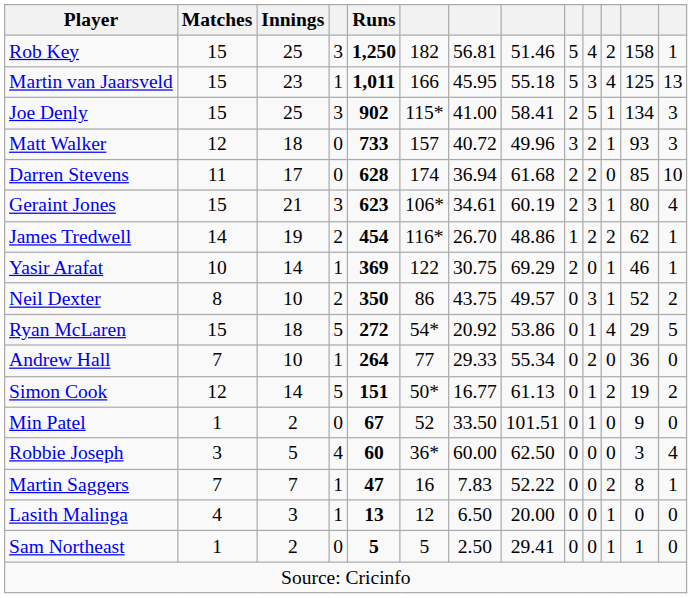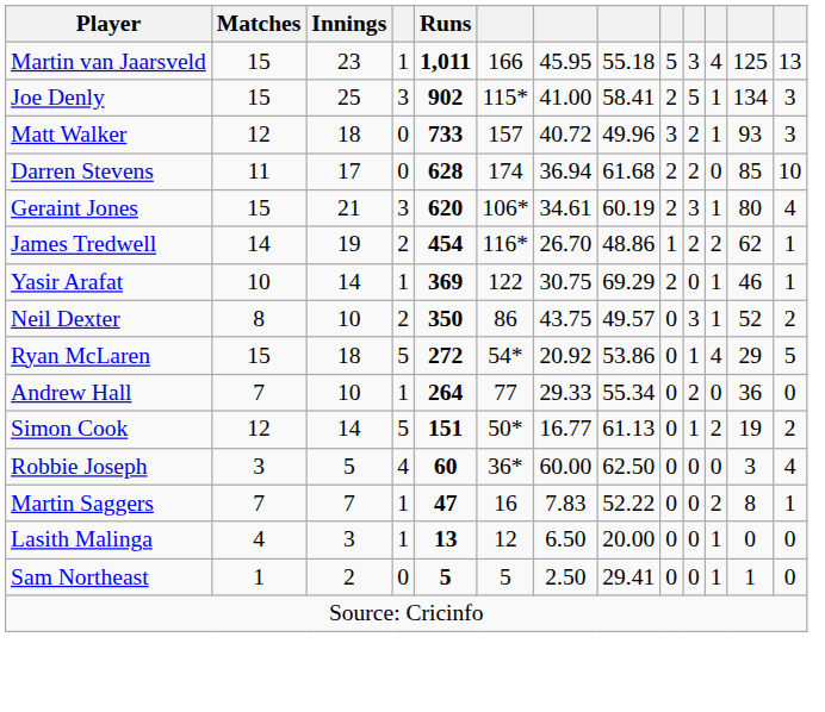 <table class="wikitable" style="text-align:center">
 <tr>
 <th>Player</th>
 <th>Matches</th>
 <th>Innings</th>
 <th></th>
 <th>Runs</th>
 <th></th>
 <th></th>
 <th></th>
 <th></th>
 <th></th>
 <th></th>
 <th></th>
 <th></th>
-</tr>
-<tr>
-<td align="left"><a href='#'>Rob Key</a></td>
-<td>15</td>
-<td>25</td>
-<td>3</td>
-<td><strong>1,250</strong></td>
-<td>182</td>
-<td>56.81</td>
-<td>51.46</td>
-<td>5</td>
-<td>4</td>
-<td>2</td>
-<td>158</td>
-<td>1</td>
 </tr>
 <tr>
 <td align="left"><a href='#'>Martin van Jaarsveld</a></td>
 <td>15</td>
 <td>23</td>
 <td>1</td>
 <td><strong>1,011</strong></td>
 <td>166</td>
 <td>45.95</td>
 <td>55.18</td>
 <td>5</td>
 <td>3</td>
 <td>4</td>
 <td>125</td>
 <td>13</td>
 </tr>
 <tr>
 <td align="left"><a href='#'>Joe Denly</a></td>
 <td>15</td>
 <td>25</td>
 <td>3</td>
 <td><strong>902</strong></td>
 <td>115*</td>
 <td>41.00</td>
 <td>58.41</td>
 <td>2</td>
 <td>5</td>
 <td>1</td>
 <td>134</td>
 <td>3</td>
 </tr>
 <tr>
 <td align="left"><a href='#'>Matt Walker</a></td>
 <td>12</td>
 <td>18</td>
 <td>0</td>
 <td><strong>733</strong></td>
 <td>157</td>
 <td>40.72</td>
 <td>49.96</td>
 <td>3</td>
 <td>2</td>
 <td>1</td>
 <td>93</td>
 <td>3</td>
 </tr>
 <tr>
 <td align="left"><a href='#'>Darren Stevens</a></td>
 <td>11</td>
 <td>17</td>
 <td>0</td>
 <td><strong>628</strong></td>
 <td>174</td>
 <td>36.94</td>
 <td>61.68</td>
 <td>2</td>
 <td>2</td>
 <td>0</td>
 <td>85</td>
 <td>10</td>
 </tr>
 <tr>
 <td align="left"><a href='#'>Geraint Jones</a></td>
 <td>15</td>
 <td>21</td>
 <td>3</td>
-<td><strong>623</strong></td>
+<td><strong>620</strong></td>
 <td>106*</td>
 <td>34.61</td>
 <td>60.19</td>
 <td>2</td>
 <td>3</td>
 <td>1</td>
 <td>80</td>
 <td>4</td>
 </tr>
 <tr>
 <td align="left"><a href='#'>James Tredwell</a></td>
 <td>14</td>
 <td>19</td>
 <td>2</td>
 <td><strong>454</strong></td>
 <td>116*</td>
 <td>26.70</td>
 <td>48.86</td>
 <td>1</td>
 <td>2</td>
 <td>2</td>
 <td>62</td>
 <td>1</td>
 </tr>
 <tr>
 <td align="left"><a href='#'>Yasir Arafat</a></td>
 <td>10</td>
 <td>14</td>
 <td>1</td>
 <td><strong>369</strong></td>
 <td>122</td>
 <td>30.75</td>
 <td>69.29</td>
 <td>2</td>
 <td>0</td>
 <td>1</td>
 <td>46</td>
 <td>1</td>
 </tr>
 <tr>
 <td align="left"><a href='#'>Neil Dexter</a></td>
 <td>8</td>
 <td>10</td>
 <td>2</td>
 <td><strong>350</strong></td>
 <td>86</td>
 <td>43.75</td>
 <td>49.57</td>
 <td>0</td>
 <td>3</td>
 <td>1</td>
 <td>52</td>
 <td>2</td>
 </tr>
 <tr>
 <td align="left"><a href='#'>Ryan McLaren</a></td>
 <td>15</td>
 <td>18</td>
 <td>5</td>
 <td><strong>272</strong></td>
 <td>54*</td>
 <td>20.92</td>
 <td>53.86</td>
 <td>0</td>
 <td>1</td>
 <td>4</td>
 <td>29</td>
 <td>5</td>
 </tr>
 <tr>
 <td align="left"><a href='#'>Andrew Hall</a></td>
 <td>7</td>
 <td>10</td>
 <td>1</td>
 <td><strong>264</strong></td>
 <td>77</td>
 <td>29.33</td>
 <td>55.34</td>
 <td>0</td>
 <td>2</td>
 <td>0</td>
 <td>36</td>
 <td>0</td>
 </tr>
 <tr>
 <td align="left"><a href='#'>Simon Cook</a></td>
 <td>12</td>
 <td>14</td>
 <td>5</td>
 <td><strong>151</strong></td>
 <td>50*</td>
 <td>16.77</td>
 <td>61.13</td>
 <td>0</td>
 <td>1</td>
 <td>2</td>
 <td>19</td>
 <td>2</td>
 </tr>
 <tr>
-<td align="left"><a href='#'>Min Patel</a></td>
-<td>1</td>
-<td>2</td>
-<td>0</td>
-<td><strong>67</strong></td>
-<td>52</td>
-<td>33.50</td>
-<td>101.51</td>
-<td>0</td>
-<td>1</td>
-<td>0</td>
-<td>9</td>
-<td>0</td>
-</tr>
-<tr>
 <td align="left"><a href='#'>Robbie Joseph</a></td>
 <td>3</td>
 <td>5</td>
 <td>4</td>
 <td><strong>60</strong></td>
 <td>36*</td>
 <td>60.00</td>
 <td>62.50</td>
 <td>0</td>
 <td>0</td>
 <td>0</td>
 <td>3</td>
 <td>4</td>
 </tr>
 <tr>
 <td align="left"><a href='#'>Martin Saggers</a></td>
 <td>7</td>
 <td>7</td>
 <td>1</td>
 <td><strong>47</strong></td>
 <td>16</td>
 <td>7.83</td>
 <td>52.22</td>
 <td>0</td>
 <td>0</td>
 <td>2</td>
 <td>8</td>
 <td>1</td>
 </tr>
 <tr>
 <td align="left"><a href='#'>Lasith Malinga</a></td>
 <td>4</td>
 <td>3</td>
 <td>1</td>
 <td><strong>13</strong></td>
 <td>12</td>
 <td>6.50</td>
 <td>20.00</td>
 <td>0</td>
 <td>0</td>
 <td>1</td>
 <td>0</td>
 <td>0</td>
 </tr>
 <tr>
 <td align="left"><a href='#'>Sam Northeast</a></td>
 <td>1</td>
 <td>2</td>
 <td>0</td>
 <td><strong>5</strong></td>
 <td>5</td>
 <td>2.50</td>
 <td>29.41</td>
 <td>0</td>
 <td>0</td>
 <td>1</td>
 <td>1</td>
 <td>0</td>
 </tr>
 <tr>
 <td colspan="13">Source: Cricinfo</td>
 </tr>
 </table>
